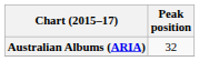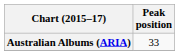 <table class="wikitable sortable plainrowheaders" style="text-align:center">
 <tr>
 <th>Chart (2015–17)</th>
 <th>Peak<br>position</th>
 </tr>
 <tr>
 <th scope="row">Australian Albums (<a href='#'>ARIA</a>)</th>
-<td>32</td>
+<td>33</td>
 </tr>
 <tr>
 </tr>
 <tr>
 </tr>
 <tr>
 </tr>
 <tr>
 </tr>
 </table>
